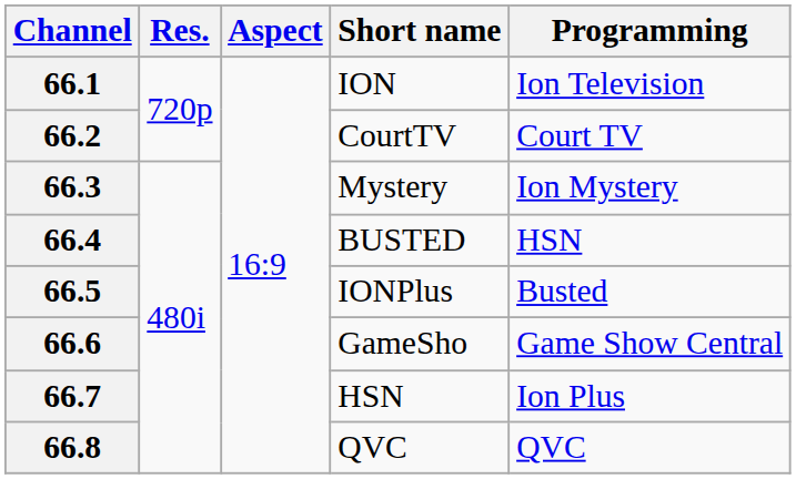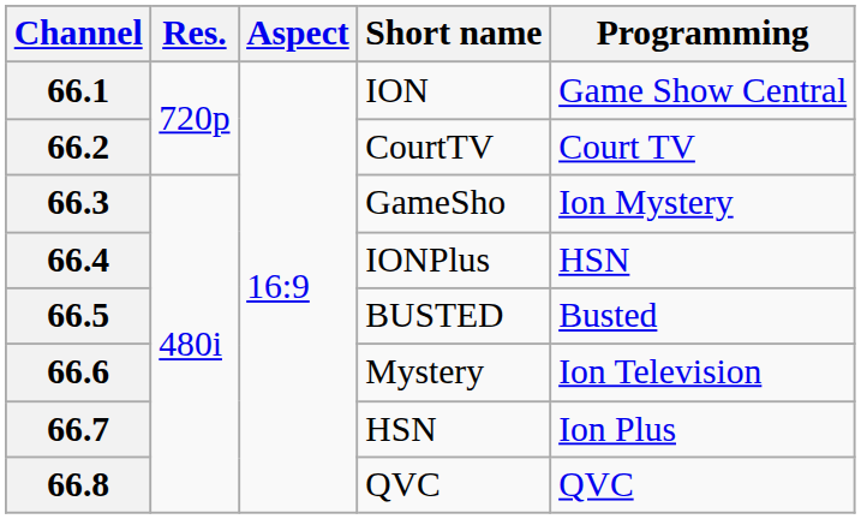 <table class="wikitable">
 <tr>
 <th scope = "col"><a href='#'>Channel</a></th>
 <th scope = "col"><a href='#'>Res.</a></th>
 <th scope = "col"><a href='#'>Aspect</a></th>
 <th scope = "col">Short name</th>
 <th scope = "col">Programming</th>
 </tr>
 <tr>
 <th scope = "row">66.1</th>
 <td rowspan=2><a href='#'>720p</a></td>
 <td rowspan=8><a href='#'>16:9</a></td>
 <td>ION</td>
-<td><a href='#'>Ion Television</a></td>
+<td><a href='#'>Game Show Central</a></td>
 </tr>
 <tr>
 <th scope = "row">66.2</th>
 <td>CourtTV</td>
 <td><a href='#'>Court TV</a></td>
 </tr>
 <tr>
 <th scope = "row">66.3</th>
 <td rowspan=6><a href='#'>480i</a></td>
-<td>Mystery</td>
+<td>GameSho</td>
 <td><a href='#'>Ion Mystery</a></td>
 </tr>
 <tr>
 <th scope = "row">66.4</th>
-<td>BUSTED</td>
+<td>IONPlus</td>
 <td><a href='#'>HSN</a></td>
 </tr>
 <tr>
 <th scope="row">66.5</th>
-<td>IONPlus</td>
+<td>BUSTED</td>
 <td><a href='#'>Busted</a></td>
 </tr>
 <tr>
 <th scope="row">66.6</th>
-<td>GameSho</td>
-<td><a href='#'>Game Show Central</a></td>
+<td>Mystery</td>
+<td><a href='#'>Ion Television</a></td>
 </tr>
 <tr>
 <th scope = "row">66.7</th>
 <td>HSN</td>
 <td><a href='#'>Ion Plus</a></td>
 </tr>
 <tr>
 <th scope = "row">66.8</th>
 <td>QVC</td>
 <td><a href='#'>QVC</a></td>
 </tr>
 </table>
